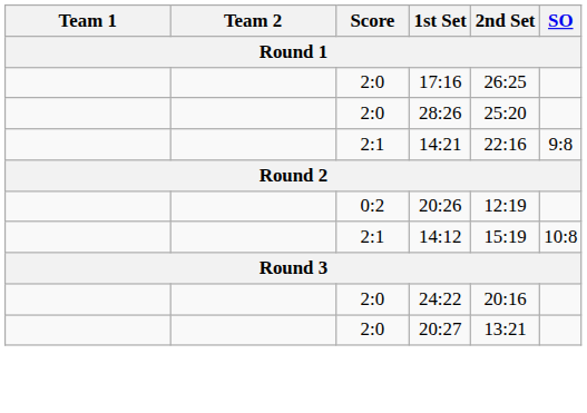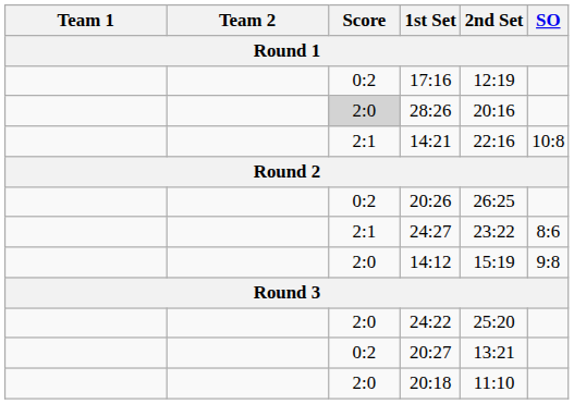 <table class="wikitable" style="text-align: center; font-size:90% ">
 <tr>
 <th align="right" width="120">Team 1</th>
 <th align="left" width="120">Team 2</th>
 <th width="50">Score</th>
 <th>1st Set</th>
 <th>2nd Set</th>
 <th><a href='#'>SO</a></th>
 </tr>
 <tr>
 <th colspan="6">Round 1</th>
 </tr>
 <tr>
 <td align="right"></td>
 <td align="left"></td>
-<td align="center">2:0</td>
+<td align="center">0:2</td>
 <td>17:16</td>
-<td>26:25</td>
+<td>12:19</td>
 <td></td>
 </tr>
 <tr>
 <td align="right"></td>
 <td align="left"></td>
-<td align="center">2:0</td>
+<td align="center" style="background: lightgrey;">2:0</td>
 <td>28:26</td>
-<td>25:20</td>
+<td>20:16</td>
 <td></td>
 </tr>
 <tr>
 <td align="right"></td>
 <td align="left"></td>
 <td align="center">2:1</td>
 <td>14:21</td>
 <td>22:16</td>
-<td>9:8</td>
+<td>10:8</td>
 </tr>
 <tr>
 <th colspan="6">Round 2</th>
 </tr>
 <tr>
 <td align="right"></td>
 <td align="left"></td>
 <td align="center">0:2</td>
 <td>20:26</td>
-<td>12:19</td>
+<td>26:25</td>
 <td></td>
 </tr>
 <tr>
 <td align="right"></td>
 <td align="left"></td>
 <td align="center">2:1</td>
+<td>24:27</td>
+<td>23:22</td>
+<td>8:6</td>
+</tr>
+<tr>
+<td align="right"></td>
+<td align="left"></td>
+<td align="center">2:0</td>
 <td>14:12</td>
 <td>15:19</td>
-<td>10:8</td>
+<td>9:8</td>
 </tr>
 <tr>
 <th colspan="6">Round 3</th>
 </tr>
 <tr>
 <td align="right"></td>
 <td align="left"></td>
 <td align="center">2:0</td>
 <td>24:22</td>
-<td>20:16</td>
+<td>25:20</td>
+<td></td>
+</tr>
+<tr>
+<td align="right"></td>
+<td align="left"></td>
+<td align="center">0:2</td>
+<td>20:27</td>
+<td>13:21</td>
 <td></td>
 </tr>
 <tr>
 <td align="right"></td>
 <td align="left"></td>
 <td align="center">2:0</td>
-<td>20:27</td>
-<td>13:21</td>
+<td>20:18</td>
+<td>11:10</td>
 <td></td>
 </tr>
 </table>
